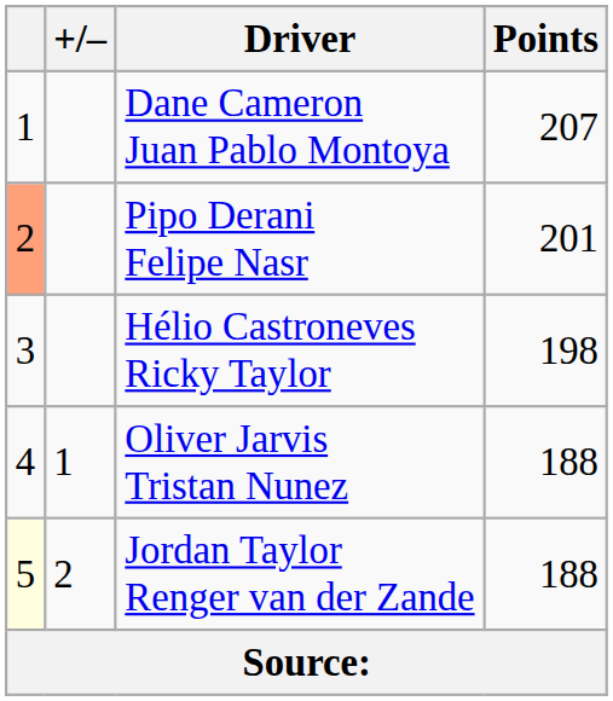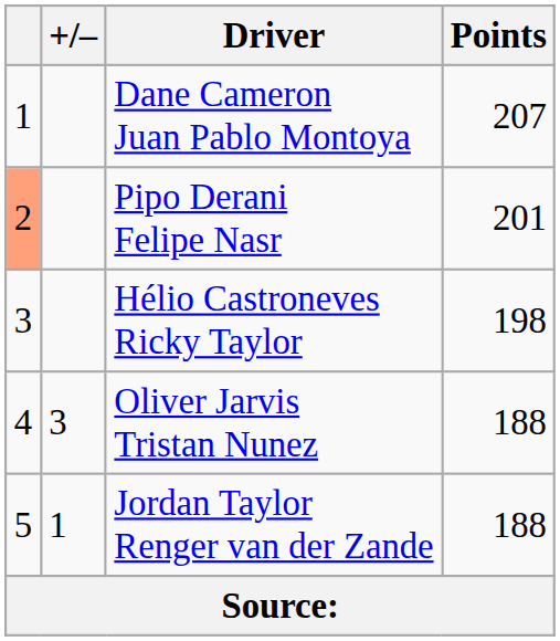 <table class="wikitable" style="font-size: 95%;">
 <tr>
 <th scope="col"></th>
 <th scope="col">+/–</th>
 <th scope="col">Driver</th>
 <th scope="col">Points</th>
 </tr>
 <tr>
 <td align=center>1</td>
 <td align="left"></td>
 <td> <a href='#'>Dane Cameron</a><br> <a href='#'>Juan Pablo Montoya</a></td>
 <td align=right>207</td>
 </tr>
 <tr>
 <td align=center style="background: lightsalmon;">2</td>
 <td align="left"></td>
 <td> <a href='#'>Pipo Derani</a><br> <a href='#'>Felipe Nasr</a></td>
 <td align=right>201</td>
 </tr>
 <tr>
 <td align=center>3</td>
 <td align="left"></td>
 <td> <a href='#'>Hélio Castroneves</a><br> <a href='#'>Ricky Taylor</a></td>
 <td align=right>198</td>
 </tr>
 <tr>
 <td align=center>4</td>
-<td align="left"> 1</td>
+<td align="left"> 3</td>
 <td> <a href='#'>Oliver Jarvis</a><br> <a href='#'>Tristan Nunez</a></td>
 <td align=right>188</td>
 </tr>
 <tr>
-<td align=center style="background: lightyellow;">5</td>
-<td align="left"> 2</td>
+<td align=center>5</td>
+<td align="left"> 1</td>
 <td> <a href='#'>Jordan Taylor</a><br> <a href='#'>Renger van der Zande</a></td>
 <td align=right>188</td>
 </tr>
 <tr>
 <th colspan=5>Source:</th>
 </tr>
 </table>
